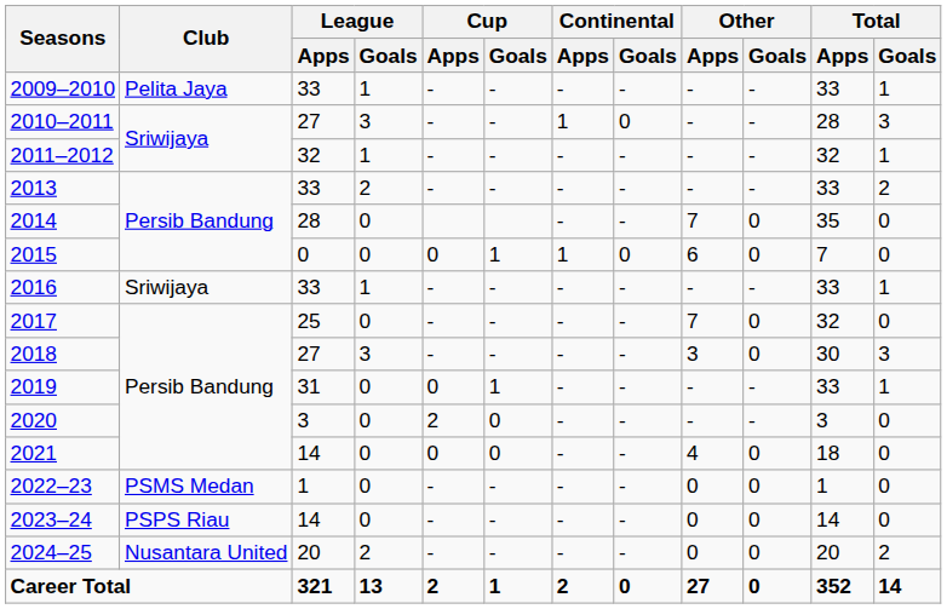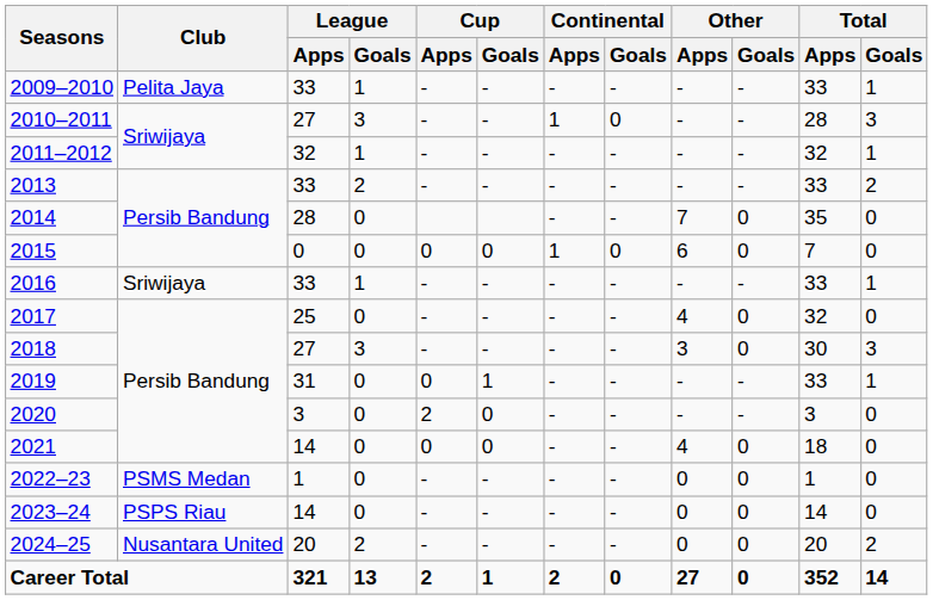 <table class="wikitable">
 <tr>
 <th rowspan="2">Seasons</th>
 <th rowspan="2">Club</th>
 <th colspan="2">League</th>
 <th colspan="2">Cup</th>
 <th colspan="2">Continental</th>
 <th colspan="2">Other</th>
 <th colspan="2">Total</th>
 </tr>
 <tr>
 <th>Apps</th>
 <th>Goals</th>
 <th>Apps</th>
 <th>Goals</th>
 <th>Apps</th>
 <th>Goals</th>
 <th>Apps</th>
 <th>Goals</th>
 <th>Apps</th>
 <th>Goals</th>
 </tr>
 <tr>
 <td><a href='#'>2009–2010</a></td>
 <td><a href='#'>Pelita Jaya</a></td>
 <td>33</td>
 <td>1</td>
 <td>-</td>
 <td>-</td>
 <td>-</td>
 <td>-</td>
 <td>-</td>
 <td>-</td>
 <td>33</td>
 <td>1</td>
 </tr>
 <tr>
 <td><a href='#'>2010–2011</a></td>
 <td rowspan="2"><a href='#'>Sriwijaya</a></td>
 <td>27</td>
 <td>3</td>
 <td>-</td>
 <td>-</td>
 <td>1</td>
 <td>0</td>
 <td>-</td>
 <td>-</td>
 <td>28</td>
 <td>3</td>
 </tr>
 <tr>
 <td><a href='#'>2011–2012</a></td>
 <td>32</td>
 <td>1</td>
 <td>-</td>
 <td>-</td>
 <td>-</td>
 <td>-</td>
 <td>-</td>
 <td>-</td>
 <td>32</td>
 <td>1</td>
 </tr>
 <tr>
 <td><a href='#'>2013</a></td>
 <td rowspan="3"><a href='#'>Persib Bandung</a></td>
 <td>33</td>
 <td>2</td>
 <td>-</td>
 <td>-</td>
 <td>-</td>
 <td>-</td>
 <td>-</td>
 <td>-</td>
 <td>33</td>
 <td>2</td>
 </tr>
 <tr>
 <td><a href='#'>2014</a></td>
 <td>28</td>
 <td>0</td>
 <td></td>
 <td></td>
 <td>-</td>
 <td>-</td>
 <td>7</td>
 <td>0</td>
 <td>35</td>
 <td>0</td>
 </tr>
 <tr>
 <td><a href='#'>2015</a></td>
 <td>0</td>
 <td>0</td>
 <td>0</td>
-<td>1</td>
+<td>0</td>
 <td>1</td>
 <td>0</td>
 <td>6</td>
 <td>0</td>
 <td>7</td>
 <td>0</td>
 </tr>
 <tr>
 <td><a href='#'>2016</a></td>
 <td>Sriwijaya</td>
 <td>33</td>
 <td>1</td>
 <td>-</td>
 <td>-</td>
 <td>-</td>
 <td>-</td>
 <td>-</td>
 <td>-</td>
 <td>33</td>
 <td>1</td>
 </tr>
 <tr>
 <td><a href='#'>2017</a></td>
 <td rowspan="5">Persib Bandung</td>
 <td>25</td>
 <td>0</td>
 <td>-</td>
 <td>-</td>
 <td>-</td>
 <td>-</td>
-<td>7</td>
+<td>4</td>
 <td>0</td>
 <td>32</td>
 <td>0</td>
 </tr>
 <tr>
 <td><a href='#'>2018</a></td>
 <td>27</td>
 <td>3</td>
 <td>-</td>
 <td>-</td>
 <td>-</td>
 <td>-</td>
 <td>3</td>
 <td>0</td>
 <td>30</td>
 <td>3</td>
 </tr>
 <tr>
 <td><a href='#'>2019</a></td>
 <td>31</td>
 <td>0</td>
 <td>0</td>
 <td>1</td>
 <td>-</td>
 <td>-</td>
 <td>-</td>
 <td>-</td>
 <td>33</td>
 <td>1</td>
 </tr>
 <tr>
 <td><a href='#'>2020</a></td>
 <td>3</td>
 <td>0</td>
 <td>2</td>
 <td>0</td>
 <td>-</td>
 <td>-</td>
 <td>-</td>
 <td>-</td>
 <td>3</td>
 <td>0</td>
 </tr>
 <tr>
 <td><a href='#'>2021</a></td>
 <td>14</td>
 <td>0</td>
 <td>0</td>
 <td>0</td>
 <td>-</td>
 <td>-</td>
 <td>4</td>
 <td>0</td>
 <td>18</td>
 <td>0</td>
 </tr>
 <tr>
 <td><a href='#'>2022–23</a></td>
 <td rowspan="1"><a href='#'>PSMS Medan</a></td>
 <td>1</td>
 <td>0</td>
 <td>-</td>
 <td>-</td>
 <td>-</td>
 <td>-</td>
 <td>0</td>
 <td>0</td>
 <td>1</td>
 <td>0</td>
 </tr>
 <tr>
 <td><a href='#'>2023–24</a></td>
 <td rowspan="1"><a href='#'>PSPS Riau</a></td>
 <td>14</td>
 <td>0</td>
 <td>-</td>
 <td>-</td>
 <td>-</td>
 <td>-</td>
 <td>0</td>
 <td>0</td>
 <td>14</td>
 <td>0</td>
 </tr>
 <tr>
 <td><a href='#'>2024–25</a></td>
 <td rowspan="1"><a href='#'>Nusantara United</a></td>
 <td>20</td>
 <td>2</td>
 <td>-</td>
 <td>-</td>
 <td>-</td>
 <td>-</td>
 <td>0</td>
 <td>0</td>
 <td>20</td>
 <td>2</td>
 </tr>
 <tr>
 <td colspan="2"><strong>Career Total</strong></td>
 <td><strong>321</strong></td>
 <td><strong>13</strong></td>
 <td><strong>2</strong></td>
 <td><strong>1</strong></td>
 <td><strong>2</strong></td>
 <td><strong>0</strong></td>
 <td><strong>27</strong></td>
 <td><strong>0</strong></td>
 <td><strong>352</strong></td>
 <td><strong>14</strong></td>
 </tr>
 </table>
